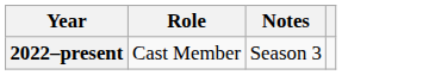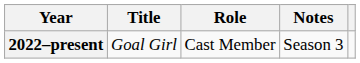 <table class="wikitable plainrowheaders">
 <tr>
 <th scope="col">Year</th>
+<th scope="col">Title</th>
 <th scope="col">Role</th>
 <th scope="col">Notes</th>
 <th scope="col" class="unsortable"></th>
 </tr>
 <tr>
 <th scope="row">2022–present</th>
+<td><em>Goal Girl</em></td>
 <td>Cast Member</td>
 <td>Season 3</td>
 <td style="text-align:center"></td>
 </tr>
 </table>
